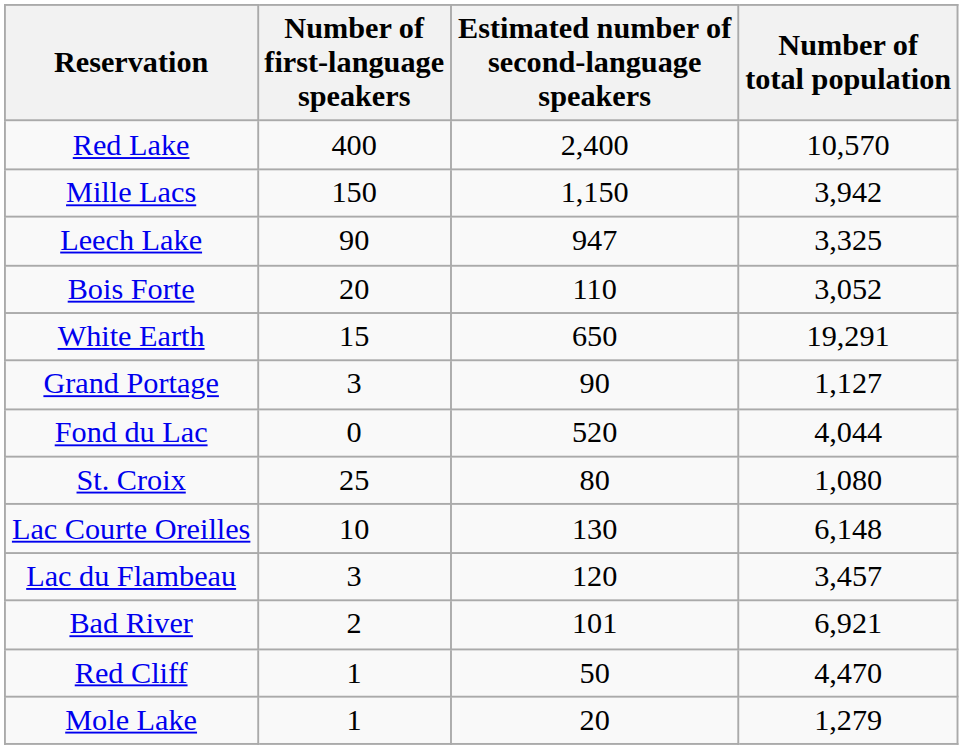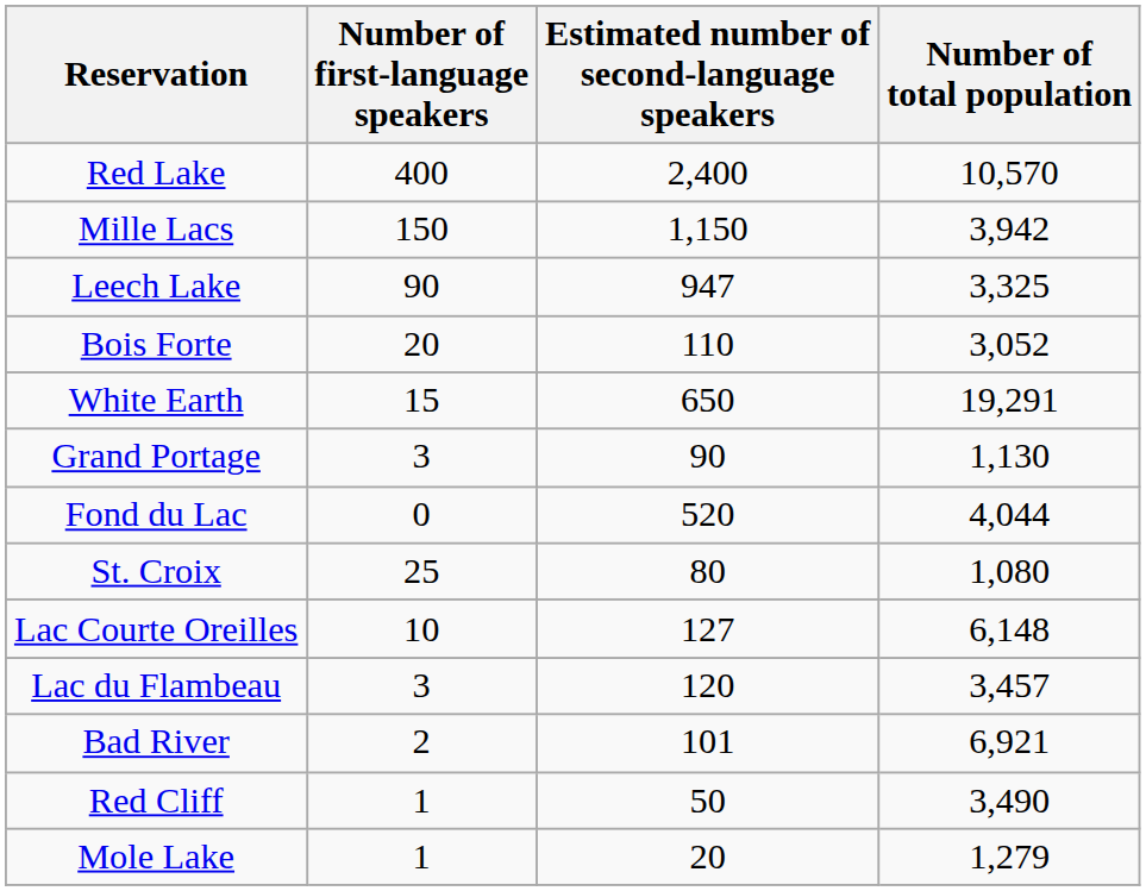 <table class="wikitable">
 <tr>
 <th>Reservation</th>
 <th>Number of<br>first-language<br>speakers</th>
 <th>Estimated number of<br>second-language<br>speakers</th>
 <th>Number of<br>total population</th>
 </tr>
 <tr>
 <td align="center"><a href='#'>Red Lake</a></td>
 <td align="center">400</td>
 <td align="center">2,400</td>
 <td align="center">10,570</td>
 </tr>
 <tr>
 <td align="center"><a href='#'>Mille Lacs</a></td>
 <td align="center">150</td>
 <td align="center">1,150</td>
 <td align="center">3,942</td>
 </tr>
 <tr>
 <td align="center"><a href='#'>Leech Lake</a></td>
 <td align="center">90</td>
 <td align="center">947</td>
 <td align="center">3,325</td>
 </tr>
 <tr>
 <td align="center"><a href='#'>Bois Forte</a></td>
 <td align="center">20</td>
 <td align="center">110</td>
 <td align="center">3,052</td>
 </tr>
 <tr>
 <td align="center"><a href='#'>White Earth</a></td>
 <td align="center">15</td>
 <td align="center">650</td>
 <td align="center">19,291</td>
 </tr>
 <tr>
 <td align="center"><a href='#'>Grand Portage</a></td>
 <td align="center">3</td>
 <td align="center">90</td>
-<td align="center">1,127</td>
+<td align="center">1,130</td>
 </tr>
 <tr>
 <td align="center"><a href='#'>Fond du Lac</a></td>
 <td align="center">0</td>
 <td align="center">520</td>
 <td align="center">4,044</td>
 </tr>
 <tr>
 <td align="center"><a href='#'>St. Croix</a></td>
 <td align="center">25</td>
 <td align="center">80</td>
 <td align="center">1,080</td>
 </tr>
 <tr>
 <td align="center"><a href='#'>Lac Courte Oreilles</a></td>
 <td align="center">10</td>
-<td align="center">130</td>
+<td align="center">127</td>
 <td align="center">6,148</td>
 </tr>
 <tr>
 <td align="center"><a href='#'>Lac du Flambeau</a></td>
 <td align="center">3</td>
 <td align="center">120</td>
 <td align="center">3,457</td>
 </tr>
 <tr>
 <td align="center"><a href='#'>Bad River</a></td>
 <td align="center">2</td>
 <td align="center">101</td>
 <td align="center">6,921</td>
 </tr>
 <tr>
 <td align="center"><a href='#'>Red Cliff</a></td>
 <td align="center">1</td>
 <td align="center">50</td>
-<td align="center">4,470</td>
+<td align="center">3,490</td>
 </tr>
 <tr>
 <td align="center"><a href='#'>Mole Lake</a></td>
 <td align="center">1</td>
 <td align="center">20</td>
 <td align="center">1,279</td>
 </tr>
 </table>
